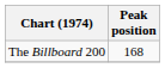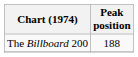 <table class="wikitable">
 <tr>
 <th>Chart (1974)</th>
 <th>Peak<br>position</th>
 </tr>
 <tr>
 <td>The <em>Billboard</em> 200</td>
-<td align="center">168</td>
+<td align="center">188</td>
 </tr>
 <tr>
 </tr>
 </table>
